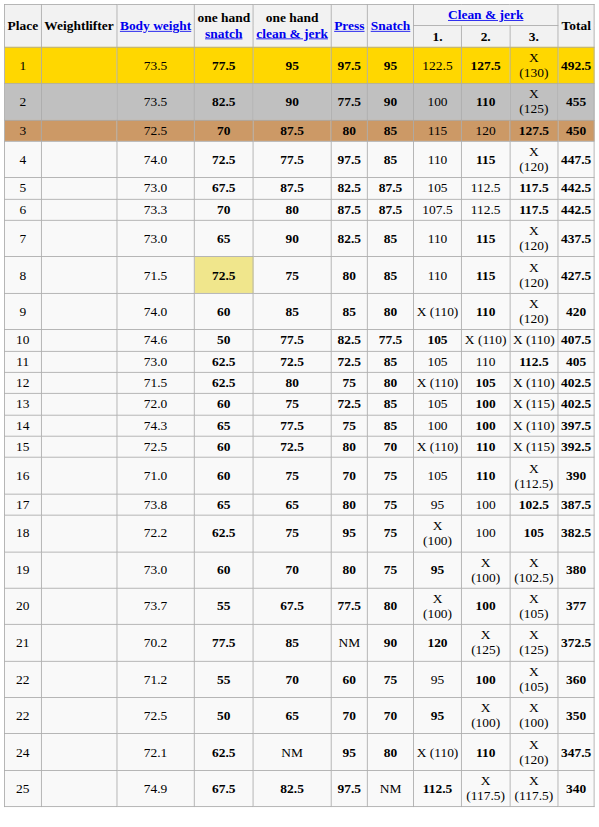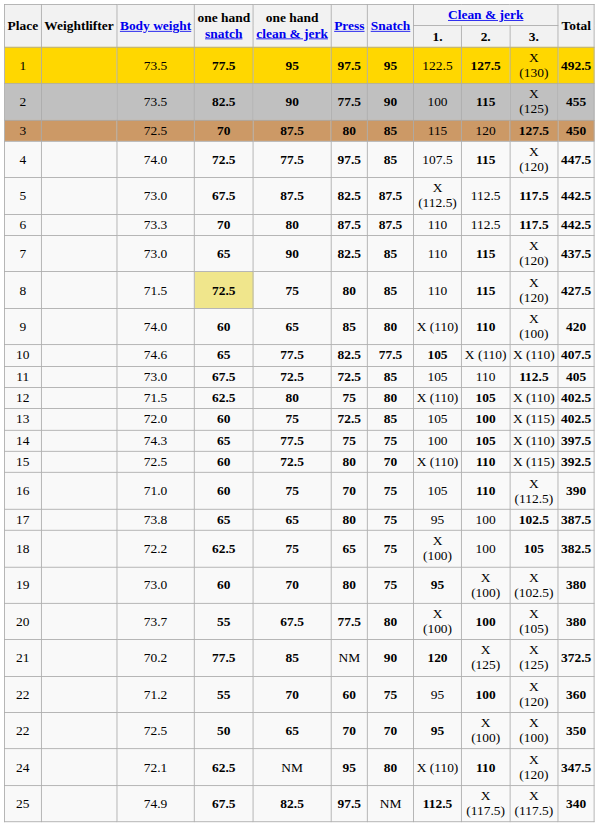 <table class=wikitable style="text-align:center">
 <tr>
 <th rowspan=2>Place</th>
 <th rowspan=2>Weightlifter</th>
 <th rowspan=2><a href='#'>Body weight</a></th>
 <th rowspan=2>one hand<br><a href='#'>snatch</a></th>
 <th rowspan=2>one hand<br><a href='#'>clean & jerk</a></th>
 <th rowspan=2><a href='#'>Press</a></th>
 <th rowspan=2><a href='#'>Snatch</a></th>
 <th colspan=3><a href='#'>Clean & jerk</a></th>
 <th rowspan=2>Total</th>
 </tr>
 <tr>
 <th align=center width=50>1.</th>
 <th align=center width=50>2.</th>
 <th align=center width=50>3.</th>
 </tr>
 <tr bgcolor=gold>
 <td>1</td>
 <td align=left></td>
 <td>73.5</td>
 <td><strong>77.5</strong></td>
 <td><strong>95</strong></td>
 <td><strong>97.5</strong></td>
 <td><strong>95</strong></td>
 <td>122.5</td>
 <td><strong>127.5</strong></td>
 <td>X (130)</td>
 <td><strong>492.5</strong></td>
 </tr>
 <tr bgcolor=silver>
 <td>2</td>
 <td align=left></td>
 <td>73.5</td>
 <td><strong>82.5</strong></td>
 <td><strong>90</strong></td>
 <td><strong>77.5</strong></td>
 <td><strong>90</strong></td>
 <td>100</td>
-<td><strong>110</strong></td>
+<td><strong>115</strong></td>
 <td>X (125)</td>
 <td><strong>455</strong></td>
 </tr>
 <tr bgcolor=cc9966>
 <td>3</td>
 <td align=left></td>
 <td>72.5</td>
 <td><strong>70</strong></td>
 <td><strong>87.5</strong></td>
 <td><strong>80</strong></td>
 <td><strong>85</strong></td>
 <td>115</td>
 <td>120</td>
 <td><strong>127.5</strong></td>
 <td><strong>450</strong></td>
 </tr>
 <tr>
 <td>4</td>
 <td align=left></td>
 <td>74.0</td>
 <td><strong>72.5</strong></td>
 <td><strong>77.5</strong></td>
 <td><strong>97.5</strong></td>
 <td><strong>85</strong></td>
-<td>110</td>
+<td>107.5</td>
 <td><strong>115</strong></td>
 <td>X (120)</td>
 <td><strong>447.5</strong></td>
 </tr>
 <tr>
 <td>5</td>
 <td align=left></td>
 <td>73.0</td>
 <td><strong>67.5</strong></td>
 <td><strong>87.5</strong></td>
 <td><strong>82.5</strong></td>
 <td><strong>87.5</strong></td>
-<td>105</td>
+<td>X (112.5)</td>
 <td>112.5</td>
 <td><strong>117.5</strong></td>
 <td><strong>442.5</strong></td>
 </tr>
 <tr>
 <td>6</td>
 <td align=left></td>
 <td>73.3</td>
 <td><strong>70</strong></td>
 <td><strong>80</strong></td>
 <td><strong>87.5</strong></td>
 <td><strong>87.5</strong></td>
-<td>107.5</td>
+<td>110</td>
 <td>112.5</td>
 <td><strong>117.5</strong></td>
 <td><strong>442.5</strong></td>
 </tr>
 <tr>
 <td>7</td>
 <td align=left></td>
 <td>73.0</td>
 <td><strong>65</strong></td>
 <td><strong>90</strong></td>
 <td><strong>82.5</strong></td>
 <td><strong>85</strong></td>
 <td>110</td>
 <td><strong>115</strong></td>
 <td>X (120)</td>
 <td><strong>437.5</strong></td>
 </tr>
 <tr>
 <td>8</td>
 <td align=left></td>
 <td>71.5</td>
 <td style="background: khaki;"><strong>72.5</strong></td>
 <td><strong>75</strong></td>
 <td><strong>80</strong></td>
 <td><strong>85</strong></td>
 <td>110</td>
 <td><strong>115</strong></td>
 <td>X (120)</td>
 <td><strong>427.5</strong></td>
 </tr>
 <tr>
 <td>9</td>
 <td align=left></td>
 <td>74.0</td>
 <td><strong>60</strong></td>
-<td><strong>85</strong></td>
+<td><strong>65</strong></td>
 <td><strong>85</strong></td>
 <td><strong>80</strong></td>
 <td>X (110)</td>
 <td><strong>110</strong></td>
-<td>X (120)</td>
+<td>X (100)</td>
 <td><strong>420</strong></td>
 </tr>
 <tr>
 <td>10</td>
 <td align=left></td>
 <td>74.6</td>
-<td><strong>50</strong></td>
+<td><strong>65</strong></td>
 <td><strong>77.5</strong></td>
 <td><strong>82.5</strong></td>
 <td><strong>77.5</strong></td>
 <td><strong>105</strong></td>
 <td>X (110)</td>
 <td>X (110)</td>
 <td><strong>407.5</strong></td>
 </tr>
 <tr>
 <td>11</td>
 <td align=left></td>
 <td>73.0</td>
-<td><strong>62.5</strong></td>
+<td><strong>67.5</strong></td>
 <td><strong>72.5</strong></td>
 <td><strong>72.5</strong></td>
 <td><strong>85</strong></td>
 <td>105</td>
 <td>110</td>
 <td><strong>112.5</strong></td>
 <td><strong>405</strong></td>
 </tr>
 <tr>
 <td>12</td>
 <td align=left></td>
 <td>71.5</td>
 <td><strong>62.5</strong></td>
 <td><strong>80</strong></td>
 <td><strong>75</strong></td>
 <td><strong>80</strong></td>
 <td>X (110)</td>
 <td><strong>105</strong></td>
 <td>X (110)</td>
 <td><strong>402.5</strong></td>
 </tr>
 <tr>
 <td>13</td>
 <td align=left></td>
 <td>72.0</td>
 <td><strong>60</strong></td>
 <td><strong>75</strong></td>
 <td><strong>72.5</strong></td>
 <td><strong>85</strong></td>
 <td>105</td>
 <td><strong>100</strong></td>
 <td>X (115)</td>
 <td><strong>402.5</strong></td>
 </tr>
 <tr>
 <td>14</td>
 <td align=left></td>
 <td>74.3</td>
 <td><strong>65</strong></td>
 <td><strong>77.5</strong></td>
 <td><strong>75</strong></td>
-<td><strong>85</strong></td>
+<td><strong>75</strong></td>
 <td>100</td>
-<td><strong>100</strong></td>
+<td><strong>105</strong></td>
 <td>X (110)</td>
 <td><strong>397.5</strong></td>
 </tr>
 <tr>
 <td>15</td>
 <td align=left></td>
 <td>72.5</td>
 <td><strong>60</strong></td>
 <td><strong>72.5</strong></td>
 <td><strong>80</strong></td>
 <td><strong>70</strong></td>
 <td>X (110)</td>
 <td><strong>110</strong></td>
 <td>X (115)</td>
 <td><strong>392.5</strong></td>
 </tr>
 <tr>
 <td>16</td>
 <td align=left></td>
 <td>71.0</td>
 <td><strong>60</strong></td>
 <td><strong>75</strong></td>
 <td><strong>70</strong></td>
 <td><strong>75</strong></td>
 <td>105</td>
 <td><strong>110</strong></td>
 <td>X (112.5)</td>
 <td><strong>390</strong></td>
 </tr>
 <tr>
 <td>17</td>
 <td align=left></td>
 <td>73.8</td>
 <td><strong>65</strong></td>
 <td><strong>65</strong></td>
 <td><strong>80</strong></td>
 <td><strong>75</strong></td>
 <td>95</td>
 <td>100</td>
 <td><strong>102.5</strong></td>
 <td><strong>387.5</strong></td>
 </tr>
 <tr>
 <td>18</td>
 <td align=left></td>
 <td>72.2</td>
 <td><strong>62.5</strong></td>
 <td><strong>75</strong></td>
-<td><strong>95</strong></td>
+<td><strong>65</strong></td>
 <td><strong>75</strong></td>
 <td>X (100)</td>
 <td>100</td>
 <td><strong>105</strong></td>
 <td><strong>382.5</strong></td>
 </tr>
 <tr>
 <td>19</td>
 <td align=left></td>
 <td>73.0</td>
 <td><strong>60</strong></td>
 <td><strong>70</strong></td>
 <td><strong>80</strong></td>
 <td><strong>75</strong></td>
 <td><strong>95</strong></td>
 <td>X (100)</td>
 <td>X (102.5)</td>
 <td><strong>380</strong></td>
 </tr>
 <tr>
 <td>20</td>
 <td align=left></td>
 <td>73.7</td>
 <td><strong>55</strong></td>
 <td><strong>67.5</strong></td>
 <td><strong>77.5</strong></td>
 <td><strong>80</strong></td>
 <td>X (100)</td>
 <td><strong>100</strong></td>
 <td>X (105)</td>
-<td><strong>377</strong></td>
+<td><strong>380</strong></td>
 </tr>
 <tr>
 <td>21</td>
 <td align=left></td>
 <td>70.2</td>
 <td><strong>77.5</strong></td>
 <td><strong>85</strong></td>
 <td>NM</td>
 <td><strong>90</strong></td>
 <td><strong>120</strong></td>
 <td>X (125)</td>
 <td>X (125)</td>
 <td><strong>372.5</strong></td>
 </tr>
 <tr>
 <td>22</td>
 <td align=left></td>
 <td>71.2</td>
 <td><strong>55</strong></td>
 <td><strong>70</strong></td>
 <td><strong>60</strong></td>
 <td><strong>75</strong></td>
 <td>95</td>
 <td><strong>100</strong></td>
-<td>X (105)</td>
+<td>X (120)</td>
 <td><strong>360</strong></td>
 </tr>
 <tr>
 <td>22</td>
 <td align=left></td>
 <td>72.5</td>
 <td><strong>50</strong></td>
 <td><strong>65</strong></td>
 <td><strong>70</strong></td>
 <td><strong>70</strong></td>
 <td><strong>95</strong></td>
 <td>X (100)</td>
 <td>X (100)</td>
 <td><strong>350</strong></td>
 </tr>
 <tr>
 <td>24</td>
 <td align=left></td>
 <td>72.1</td>
 <td><strong>62.5</strong></td>
 <td>NM</td>
 <td><strong>95</strong></td>
 <td><strong>80</strong></td>
 <td>X (110)</td>
 <td><strong>110</strong></td>
 <td>X (120)</td>
 <td><strong>347.5</strong></td>
 </tr>
 <tr>
 <td>25</td>
 <td align=left></td>
 <td>74.9</td>
 <td><strong>67.5</strong></td>
 <td><strong>82.5</strong></td>
 <td><strong>97.5</strong></td>
 <td>NM</td>
 <td><strong>112.5</strong></td>
 <td>X (117.5)</td>
 <td>X (117.5)</td>
 <td><strong>340</strong></td>
 </tr>
 </table>
